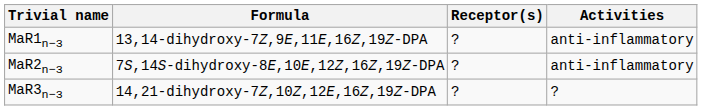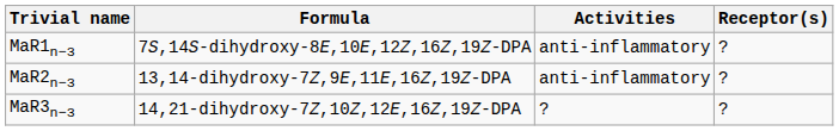 <table class="wikitable">
 <tr>
 <th>Trivial name</th>
 <th>Formula</th>
+<th>Activities</th>
 <th>Receptor(s)</th>
-<th>Activities</th>
 </tr>
 <tr>
 <td>MaR1<sub>n−3</sub></td>
-<td>13,14-dihydroxy-7<em>Z</em>,9<em>E</em>,11<em>E</em>,16<em>Z</em>,19<em>Z</em>-DPA</td>
+<td>7<em>S</em>,14<em>S</em>-dihydroxy-8<em>E</em>,10<em>E</em>,12<em>Z</em>,16<em>Z</em>,19<em>Z</em>-DPA</td>
+<td>anti-inflammatory</td>
 <td>?</td>
-<td>anti-inflammatory</td>
 </tr>
 <tr>
 <td>MaR2<sub>n−3</sub></td>
-<td>7<em>S</em>,14<em>S</em>-dihydroxy-8<em>E</em>,10<em>E</em>,12<em>Z</em>,16<em>Z</em>,19<em>Z</em>-DPA</td>
+<td>13,14-dihydroxy-7<em>Z</em>,9<em>E</em>,11<em>E</em>,16<em>Z</em>,19<em>Z</em>-DPA</td>
+<td>anti-inflammatory</td>
 <td>?</td>
-<td>anti-inflammatory</td>
 </tr>
 <tr>
 <td>MaR3<sub>n−3</sub></td>
 <td>14,21-dihydroxy-7<em>Z</em>,10<em>Z</em>,12<em>E</em>,16<em>Z</em>,19<em>Z</em>-DPA</td>
 <td>?</td>
 <td>?</td>
 </tr>
 </table>
